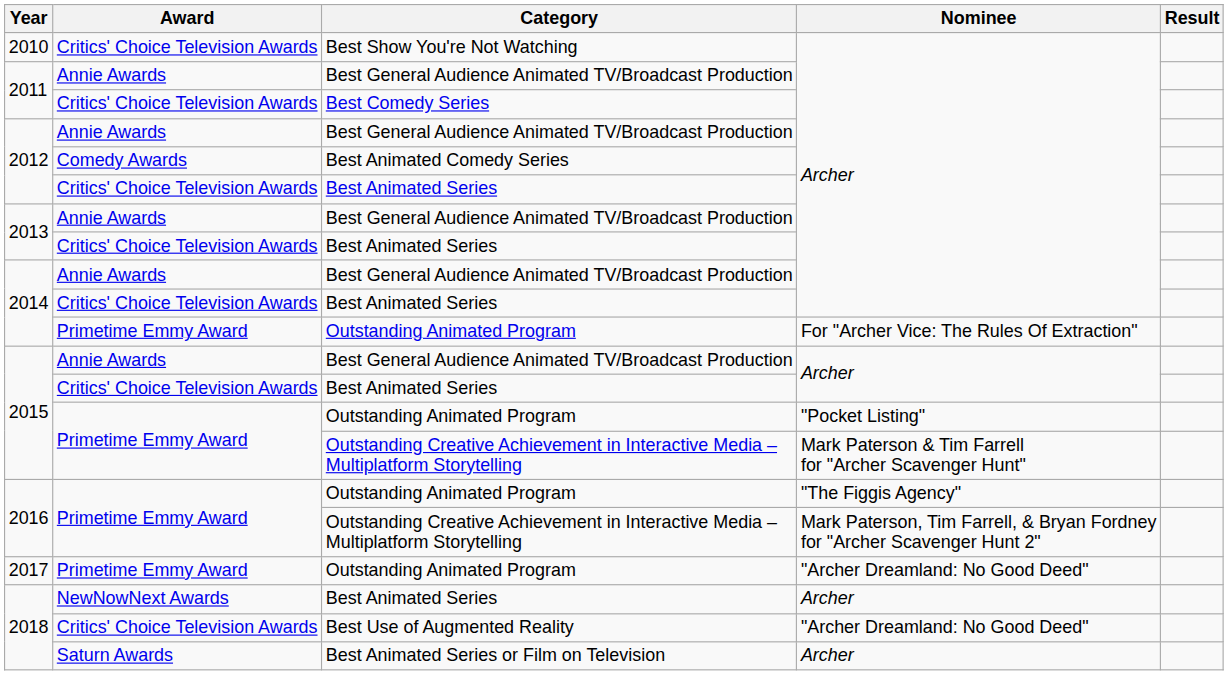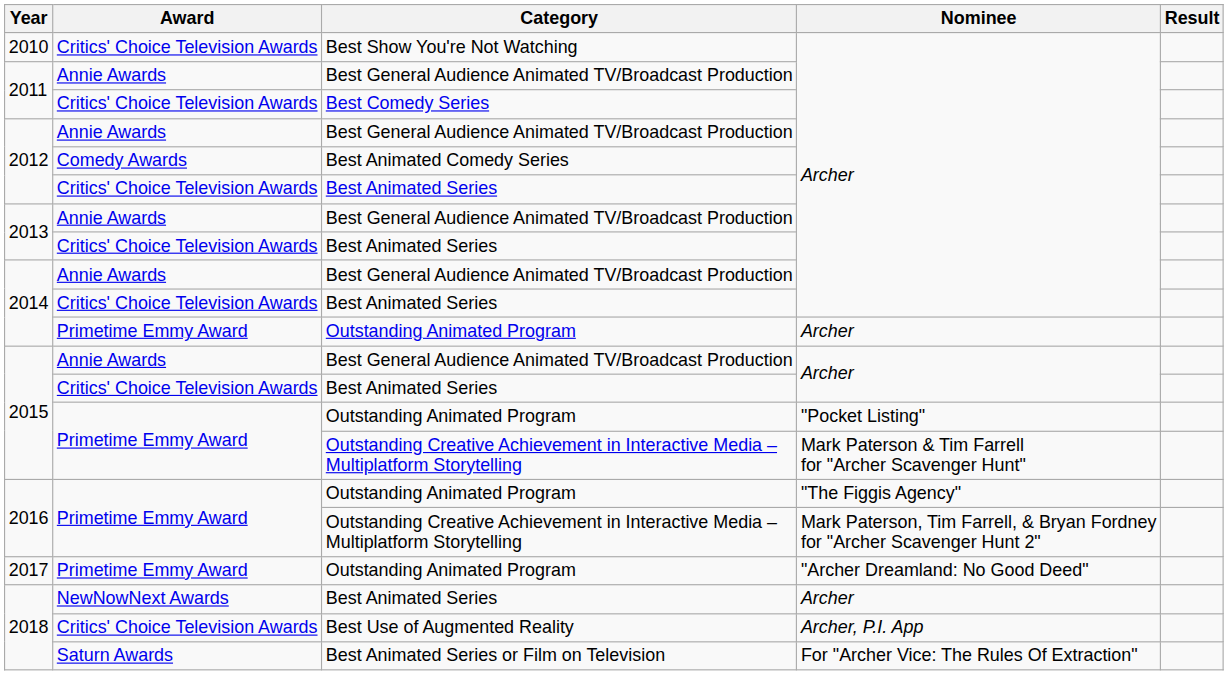 <table class="wikitable">
 <tr>
 <th>Year</th>
 <th>Award</th>
 <th>Category</th>
 <th>Nominee</th>
 <th>Result</th>
 </tr>
 <tr>
 <td>2010</td>
 <td><a href='#'>Critics' Choice Television Awards</a></td>
 <td>Best Show You're Not Watching</td>
 <td rowspan=10><em>Archer</em></td>
 <td></td>
 </tr>
 <tr>
 <td rowspan="2">2011</td>
 <td><a href='#'>Annie Awards</a></td>
 <td>Best General Audience Animated TV/Broadcast Production</td>
 <td></td>
 </tr>
 <tr>
 <td><a href='#'>Critics' Choice Television Awards</a></td>
 <td><a href='#'>Best Comedy Series</a></td>
 <td></td>
 </tr>
 <tr>
 <td rowspan="3">2012</td>
 <td><a href='#'>Annie Awards</a></td>
 <td>Best General Audience Animated TV/Broadcast Production</td>
 <td></td>
 </tr>
 <tr>
 <td><a href='#'>Comedy Awards</a></td>
 <td>Best Animated Comedy Series</td>
 <td></td>
 </tr>
 <tr>
 <td><a href='#'>Critics' Choice Television Awards</a></td>
 <td><a href='#'>Best Animated Series</a></td>
 <td></td>
 </tr>
 <tr>
 <td rowspan="2">2013</td>
 <td><a href='#'>Annie Awards</a></td>
 <td>Best General Audience Animated TV/Broadcast Production</td>
 <td></td>
 </tr>
 <tr>
 <td><a href='#'>Critics' Choice Television Awards</a></td>
 <td>Best Animated Series</td>
 <td></td>
 </tr>
 <tr>
 <td rowspan="3">2014</td>
 <td><a href='#'>Annie Awards</a></td>
 <td>Best General Audience Animated TV/Broadcast Production</td>
 <td></td>
 </tr>
 <tr>
 <td><a href='#'>Critics' Choice Television Awards</a></td>
 <td>Best Animated Series</td>
 <td></td>
 </tr>
 <tr>
 <td><a href='#'>Primetime Emmy Award</a></td>
 <td><a href='#'>Outstanding Animated Program</a></td>
-<td>For "Archer Vice: The Rules Of Extraction"</td>
+<td><em>Archer</em></td>
 <td></td>
 </tr>
 <tr>
 <td rowspan="4">2015</td>
 <td><a href='#'>Annie Awards</a></td>
 <td>Best General Audience Animated TV/Broadcast Production</td>
 <td rowspan=2><em>Archer</em></td>
 <td></td>
 </tr>
 <tr>
 <td><a href='#'>Critics' Choice Television Awards</a></td>
 <td>Best Animated Series</td>
 <td></td>
 </tr>
 <tr>
 <td rowspan="2"><a href='#'>Primetime Emmy Award</a></td>
 <td>Outstanding Animated Program</td>
 <td>"Pocket Listing"</td>
 <td></td>
 </tr>
 <tr>
 <td><a href='#'>Outstanding Creative Achievement in Interactive Media –<br>Multiplatform Storytelling</a></td>
 <td>Mark Paterson & Tim Farrell<br>for "Archer Scavenger Hunt"</td>
 <td></td>
 </tr>
 <tr>
 <td rowspan="2">2016</td>
 <td rowspan="2"><a href='#'>Primetime Emmy Award</a></td>
 <td>Outstanding Animated Program</td>
 <td>"The Figgis Agency"</td>
 <td></td>
 </tr>
 <tr>
 <td>Outstanding Creative Achievement in Interactive Media –<br>Multiplatform Storytelling</td>
 <td>Mark Paterson, Tim Farrell, & Bryan Fordney<br>for "Archer Scavenger Hunt 2"</td>
 <td></td>
 </tr>
 <tr>
 <td>2017</td>
 <td><a href='#'>Primetime Emmy Award</a></td>
 <td>Outstanding Animated Program</td>
 <td>"Archer Dreamland: No Good Deed"</td>
 <td></td>
 </tr>
 <tr>
 <td rowspan="3">2018</td>
 <td><a href='#'>NewNowNext Awards</a></td>
 <td>Best Animated Series</td>
 <td><em>Archer</em></td>
 <td></td>
 </tr>
 <tr>
 <td><a href='#'>Critics' Choice Television Awards</a></td>
 <td>Best Use of Augmented Reality</td>
-<td>"Archer Dreamland: No Good Deed"</td>
+<td><em>Archer, P.I. App</em></td>
 <td></td>
 </tr>
 <tr>
 <td><a href='#'>Saturn Awards</a></td>
 <td>Best Animated Series or Film on Television</td>
-<td><em>Archer</em></td>
+<td>For "Archer Vice: The Rules Of Extraction"</td>
 <td></td>
 </tr>
 </table>
